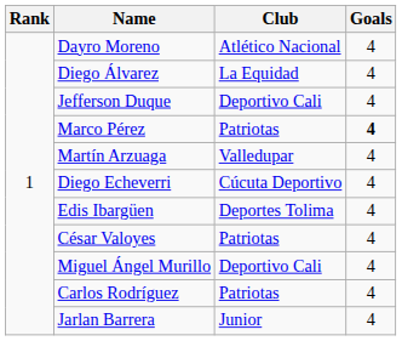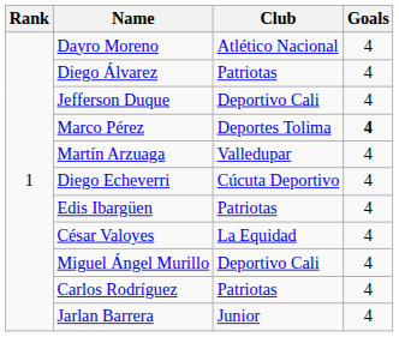 <table class="wikitable" border="1">
 <tr>
 <th>Rank</th>
 <th>Name</th>
 <th>Club</th>
 <th>Goals</th>
 </tr>
 <tr>
 <td rowspan=11 align=center>1</td>
 <td> <a href='#'>Dayro Moreno</a></td>
 <td><a href='#'>Atlético Nacional</a></td>
 <td align=center>4</td>
 </tr>
 <tr>
 <td> <a href='#'>Diego Álvarez</a></td>
-<td><a href='#'>La Equidad</a></td>
+<td><a href='#'>Patriotas</a></td>
 <td align=center>4</td>
 </tr>
 <tr>
 <td> <a href='#'>Jefferson Duque</a></td>
 <td><a href='#'>Deportivo Cali</a></td>
 <td align=center>4</td>
 </tr>
 <tr>
 <td> <a href='#'>Marco Pérez</a></td>
-<td><a href='#'>Patriotas</a></td>
+<td><a href='#'>Deportes Tolima</a></td>
 <td align=center><strong>4</strong></td>
 </tr>
 <tr>
 <td> <a href='#'>Martín Arzuaga</a></td>
 <td><a href='#'>Valledupar</a></td>
 <td align=center>4</td>
 </tr>
 <tr>
 <td> <a href='#'>Diego Echeverri</a></td>
 <td><a href='#'>Cúcuta Deportivo</a></td>
 <td align=center>4</td>
 </tr>
 <tr>
 <td> <a href='#'>Edis Ibargüen</a></td>
-<td><a href='#'>Deportes Tolima</a></td>
+<td><a href='#'>Patriotas</a></td>
 <td align=center>4</td>
 </tr>
 <tr>
 <td> <a href='#'>César Valoyes</a></td>
-<td><a href='#'>Patriotas</a></td>
+<td><a href='#'>La Equidad</a></td>
 <td align=center>4</td>
 </tr>
 <tr>
 <td> <a href='#'>Miguel Ángel Murillo</a></td>
 <td><a href='#'>Deportivo Cali</a></td>
 <td align=center>4</td>
 </tr>
 <tr>
 <td> <a href='#'>Carlos Rodríguez</a></td>
 <td><a href='#'>Patriotas</a></td>
 <td align=center>4</td>
 </tr>
 <tr>
 <td> <a href='#'>Jarlan Barrera</a></td>
 <td><a href='#'>Junior</a></td>
 <td align=center>4</td>
 </tr>
 </table>
